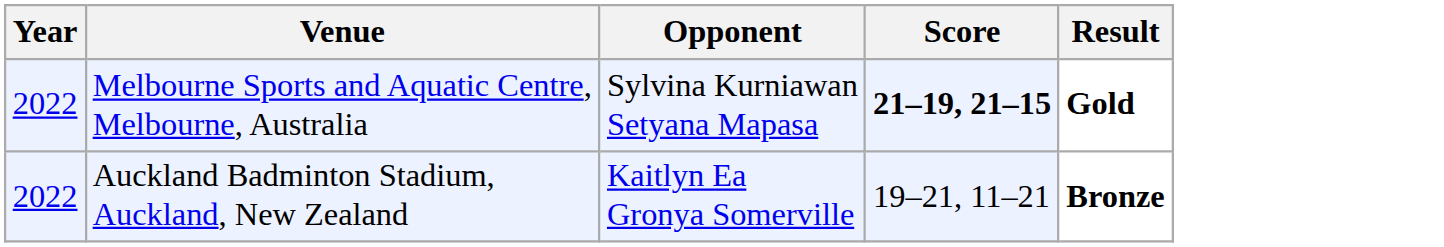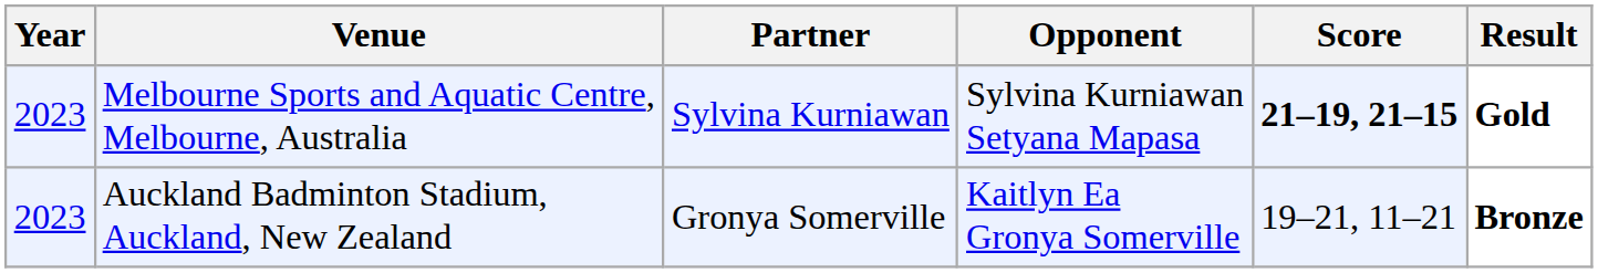 <table class="sortable wikitable" style="font-size: 90%;">
 <tr>
 <th>Year</th>
 <th>Venue</th>
+<th>Partner</th>
 <th>Opponent</th>
 <th>Score</th>
 <th>Result</th>
 </tr>
 <tr style="background:#ECF2FF">
-<td align="center"><a href='#'>2022</a></td>
+<td align="center"><a href='#'>2023</a></td>
 <td align="left"><a href='#'>Melbourne Sports and Aquatic Centre</a>,<br><a href='#'>Melbourne</a>, Australia</td>
+<td align="left"> <a href='#'>Sylvina Kurniawan</a></td>
 <td align="left"> Sylvina Kurniawan<br> <a href='#'>Setyana Mapasa</a></td>
 <td align="left"><strong>21–19, 21–15</strong></td>
 <td align="left" bgcolor="#ffffff"> <strong>Gold</strong></td>
 </tr>
 <tr style="background:#ECF2FF">
-<td align="center"><a href='#'>2022</a></td>
+<td align="center"><a href='#'>2023</a></td>
 <td align="left">Auckland Badminton Stadium,<br><a href='#'>Auckland</a>, New Zealand</td>
+<td align="left"> Gronya Somerville</td>
 <td align="left"> <a href='#'>Kaitlyn Ea</a><br> <a href='#'>Gronya Somerville</a></td>
 <td align="left">19–21, 11–21</td>
 <td align="left" bgcolor="#ffffff"> <strong>Bronze</strong></td>
 </tr>
 </table>
